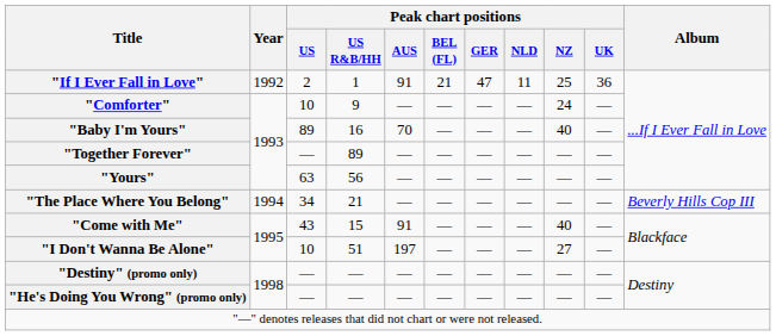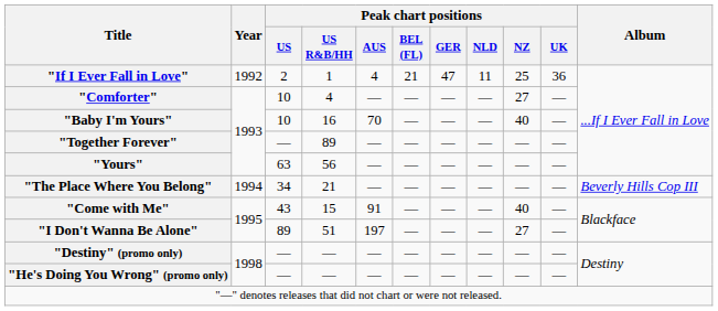 <table class="wikitable plainrowheaders" style="text-align:center;">
 <tr>
 <th rowspan="2">Title</th>
 <th rowspan="2">Year</th>
 <th colspan="8">Peak chart positions</th>
 <th rowspan="2">Album</th>
 </tr>
 <tr>
 <th width="35"><small><a href='#'>US</a></small><br></th>
 <th width="35"><small><a href='#'>US<br>R&B/HH</a></small><br></th>
 <th width="35"><small><a href='#'>AUS</a></small><br></th>
 <th width="35"><small><a href='#'>BEL<br>(FL)</a></small><br></th>
 <th width="35"><small><a href='#'>GER</a></small><br></th>
 <th width="35"><small><a href='#'>NLD</a></small><br></th>
 <th width="35"><small><a href='#'>NZ</a></small><br></th>
 <th width="35"><small><a href='#'>UK</a></small><br></th>
 </tr>
 <tr>
 <th scope="row">"<a href='#'>If I Ever Fall in Love</a>"</th>
 <td>1992</td>
 <td>2</td>
 <td>1</td>
-<td>91</td>
+<td>4</td>
 <td>21</td>
 <td>47</td>
 <td>11</td>
 <td>25</td>
 <td>36</td>
 <td align="left" rowspan="5"><em><a href='#'>...If I Ever Fall in Love</a></em></td>
 </tr>
 <tr>
 <th scope="row">"<a href='#'>Comforter</a>"</th>
 <td rowspan="4">1993</td>
 <td>10</td>
-<td>9</td>
+<td>4</td>
 <td>—</td>
 <td>—</td>
 <td>—</td>
 <td>—</td>
-<td>24</td>
+<td>27</td>
 <td>—</td>
 </tr>
 <tr>
 <th scope="row">"Baby I'm Yours"</th>
-<td>89</td>
+<td>10</td>
 <td>16</td>
 <td>70</td>
 <td>—</td>
 <td>—</td>
 <td>—</td>
 <td>40</td>
 <td>—</td>
 </tr>
 <tr>
 <th scope="row">"Together Forever"</th>
 <td>—</td>
 <td>89</td>
 <td>—</td>
 <td>—</td>
 <td>—</td>
 <td>—</td>
 <td>—</td>
 <td>—</td>
 </tr>
 <tr>
 <th scope="row">"Yours"</th>
 <td>63</td>
 <td>56</td>
 <td>—</td>
 <td>—</td>
 <td>—</td>
 <td>—</td>
 <td>—</td>
 <td>—</td>
 </tr>
 <tr>
 <th scope="row">"The Place Where You Belong"</th>
 <td>1994</td>
 <td>34</td>
 <td>21</td>
 <td>—</td>
 <td>—</td>
 <td>—</td>
 <td>—</td>
 <td>—</td>
 <td>—</td>
 <td align="left"><em><a href='#'>Beverly Hills Cop III</a></em></td>
 </tr>
 <tr>
 <th scope="row">"Come with Me"</th>
 <td rowspan="2">1995</td>
 <td>43</td>
 <td>15</td>
 <td>91</td>
 <td>—</td>
 <td>—</td>
 <td>—</td>
 <td>40</td>
 <td>—</td>
 <td align="left" rowspan="2"><em>Blackface</em></td>
 </tr>
 <tr>
 <th scope="row">"I Don't Wanna Be Alone"</th>
-<td>10</td>
+<td>89</td>
 <td>51</td>
 <td>197</td>
 <td>—</td>
 <td>—</td>
 <td>—</td>
 <td>27</td>
 <td>—</td>
 </tr>
 <tr>
 <th scope="row">"Destiny" <small>(promo only)</small></th>
 <td rowspan="2">1998</td>
 <td>—</td>
 <td>—</td>
 <td>—</td>
 <td>—</td>
 <td>—</td>
 <td>—</td>
 <td>—</td>
 <td>—</td>
 <td align="left" rowspan="2"><em>Destiny</em></td>
 </tr>
 <tr>
 <th scope="row">"He's Doing You Wrong" <small>(promo only)</small></th>
 <td>—</td>
 <td>—</td>
 <td>—</td>
 <td>—</td>
 <td>—</td>
 <td>—</td>
 <td>—</td>
 <td>—</td>
 </tr>
 <tr>
 <td colspan="13" style="font-size:85%">"—" denotes releases that did not chart or were not released.</td>
 </tr>
 </table>
